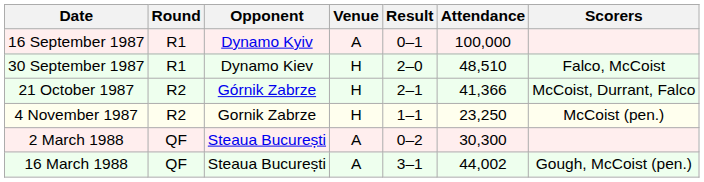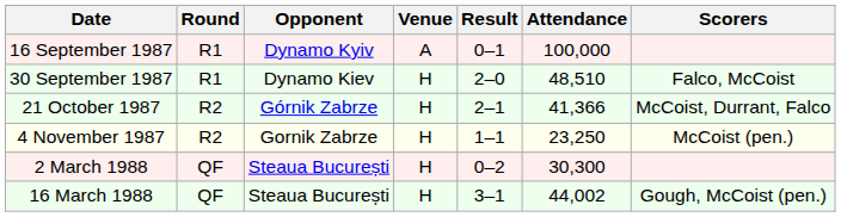 <table class="wikitable sortable" style="font-size:100%; text-align:center">
 <tr>
 <th>Date</th>
 <th>Round</th>
 <th>Opponent</th>
 <th>Venue</th>
 <th>Result</th>
 <th>Attendance</th>
 <th>Scorers</th>
 </tr>
 <tr bgcolor = "#FFEEEE">
 <td>16 September 1987</td>
 <td>R1</td>
 <td> <a href='#'>Dynamo Kyiv</a></td>
 <td>A</td>
 <td>0–1</td>
 <td>100,000</td>
 <td></td>
 </tr>
 <tr bgcolor = "#EEFFEE">
 <td>30 September 1987</td>
 <td>R1</td>
 <td> Dynamo Kiev</td>
 <td>H</td>
 <td>2–0</td>
 <td>48,510</td>
 <td>Falco, McCoist</td>
 </tr>
 <tr bgcolor = "#EEFFEE">
 <td>21 October 1987</td>
 <td>R2</td>
 <td> <a href='#'>Górnik Zabrze</a></td>
 <td>H</td>
 <td>2–1</td>
 <td>41,366</td>
 <td>McCoist, Durrant, Falco</td>
 </tr>
 <tr bgcolor = "#FFFFEE">
 <td>4 November 1987</td>
 <td>R2</td>
 <td> Gornik Zabrze</td>
 <td>H</td>
 <td>1–1</td>
 <td>23,250</td>
 <td>McCoist (pen.)</td>
 </tr>
 <tr bgcolor = "#FFEEEE">
 <td>2 March 1988</td>
 <td>QF</td>
 <td> <a href='#'>Steaua București</a></td>
-<td>A</td>
+<td>H</td>
 <td>0–2</td>
 <td>30,300</td>
 <td></td>
 </tr>
 <tr bgcolor = "#EEFFEE">
 <td>16 March 1988</td>
 <td>QF</td>
 <td> Steaua București</td>
-<td>A</td>
+<td>H</td>
 <td>3–1</td>
 <td>44,002</td>
 <td>Gough, McCoist (pen.)</td>
 </tr>
 </table>
